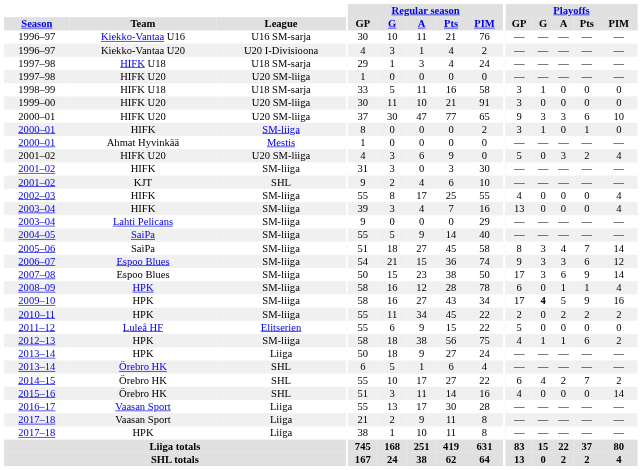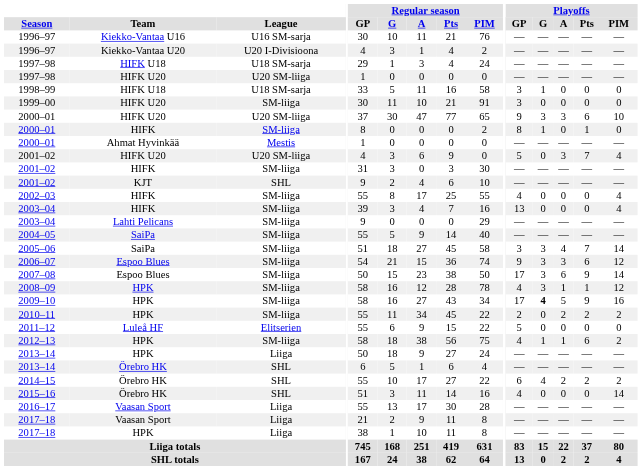 <table border="0" cellpadding="1" cellspacing="0" style="text-align:center; width:60em">
 <tr bgcolor="#e0e0e0">
 <th colspan="3" bgcolor="#ffffff"></th>
 <th rowspan="99" bgcolor="#ffffff"></th>
 <th colspan="5"><a href='#'>Regular season</a></th>
 <th rowspan="99" bgcolor="#ffffff"></th>
 <th colspan="5"><a href='#'>Playoffs</a></th>
 </tr>
 <tr bgcolor="#e0e0e0">
 <th><a href='#'>Season</a></th>
 <th>Team</th>
 <th>League</th>
 <th>GP</th>
 <th><a href='#'>G</a></th>
 <th><a href='#'>A</a></th>
 <th><a href='#'>Pts</a></th>
 <th><a href='#'>PIM</a></th>
 <th>GP</th>
 <th>G</th>
 <th>A</th>
 <th>Pts</th>
 <th>PIM</th>
 </tr>
 <tr>
 <td>1996–97</td>
 <td><a href='#'>Kiekko-Vantaa</a> U16</td>
 <td>U16 SM-sarja</td>
 <td>30</td>
 <td>10</td>
 <td>11</td>
 <td>21</td>
 <td>76</td>
 <td>—</td>
 <td>—</td>
 <td>—</td>
 <td>—</td>
 <td>—</td>
 </tr>
 <tr bgcolor="#f0f0f0">
 <td>1996–97</td>
 <td>Kiekko-Vantaa U20</td>
 <td>U20 I-Divisioona</td>
 <td>4</td>
 <td>3</td>
 <td>1</td>
 <td>4</td>
 <td>2</td>
 <td>—</td>
 <td>—</td>
 <td>—</td>
 <td>—</td>
 <td>—</td>
 </tr>
 <tr>
 <td>1997–98</td>
 <td><a href='#'>HIFK</a> U18</td>
 <td>U18 SM-sarja</td>
 <td>29</td>
 <td>1</td>
 <td>3</td>
 <td>4</td>
 <td>24</td>
 <td>—</td>
 <td>—</td>
 <td>—</td>
 <td>—</td>
 <td>—</td>
 </tr>
 <tr bgcolor="#f0f0f0">
 <td>1997–98</td>
 <td>HIFK U20</td>
 <td>U20 SM-liiga</td>
 <td>1</td>
 <td>0</td>
 <td>0</td>
 <td>0</td>
 <td>0</td>
 <td>—</td>
 <td>—</td>
 <td>—</td>
 <td>—</td>
 <td>—</td>
 </tr>
 <tr>
 <td>1998–99</td>
 <td>HIFK U18</td>
 <td>U18 SM-sarja</td>
 <td>33</td>
 <td>5</td>
 <td>11</td>
 <td>16</td>
 <td>58</td>
 <td>3</td>
 <td>1</td>
 <td>0</td>
 <td>0</td>
 <td>0</td>
 </tr>
 <tr bgcolor="#f0f0f0">
 <td>1999–00</td>
 <td>HIFK U20</td>
-<td>U20 SM-liiga</td>
+<td>SM-liiga</td>
 <td>30</td>
 <td>11</td>
 <td>10</td>
 <td>21</td>
 <td>91</td>
 <td>3</td>
 <td>0</td>
 <td>0</td>
 <td>0</td>
 <td>0</td>
 </tr>
 <tr>
 <td>2000–01</td>
 <td>HIFK U20</td>
 <td>U20 SM-liiga</td>
 <td>37</td>
 <td>30</td>
 <td>47</td>
 <td>77</td>
 <td>65</td>
 <td>9</td>
 <td>3</td>
 <td>3</td>
 <td>6</td>
 <td>10</td>
 </tr>
 <tr bgcolor="#f0f0f0">
 <td><a href='#'>2000–01</a></td>
 <td>HIFK</td>
 <td><a href='#'>SM-liiga</a></td>
 <td>8</td>
 <td>0</td>
 <td>0</td>
 <td>0</td>
 <td>2</td>
-<td>3</td>
+<td>8</td>
 <td>1</td>
 <td>0</td>
 <td>1</td>
 <td>0</td>
 </tr>
 <tr>
 <td><a href='#'>2000–01</a></td>
 <td>Ahmat Hyvinkää</td>
 <td><a href='#'>Mestis</a></td>
 <td>1</td>
 <td>0</td>
 <td>0</td>
 <td>0</td>
 <td>0</td>
 <td>—</td>
 <td>—</td>
 <td>—</td>
 <td>—</td>
 <td>—</td>
 </tr>
 <tr bgcolor="#f0f0f0">
 <td>2001–02</td>
 <td>HIFK U20</td>
 <td>U20 SM-liiga</td>
 <td>4</td>
 <td>3</td>
 <td>6</td>
 <td>9</td>
 <td>0</td>
 <td>5</td>
 <td>0</td>
 <td>3</td>
-<td>2</td>
+<td>7</td>
 <td>4</td>
 </tr>
 <tr>
 <td><a href='#'>2001–02</a></td>
 <td>HIFK</td>
 <td>SM-liiga</td>
 <td>31</td>
 <td>3</td>
 <td>0</td>
 <td>3</td>
 <td>30</td>
 <td>—</td>
 <td>—</td>
 <td>—</td>
 <td>—</td>
 <td>—</td>
 </tr>
 <tr bgcolor="#f0f0f0">
 <td><a href='#'>2001–02</a></td>
 <td>KJT</td>
 <td>SHL</td>
 <td>9</td>
 <td>2</td>
 <td>4</td>
 <td>6</td>
 <td>10</td>
 <td>—</td>
 <td>—</td>
 <td>—</td>
 <td>—</td>
 <td>—</td>
 </tr>
 <tr>
 <td><a href='#'>2002–03</a></td>
 <td>HIFK</td>
 <td>SM-liiga</td>
 <td>55</td>
 <td>8</td>
 <td>17</td>
 <td>25</td>
 <td>55</td>
 <td>4</td>
 <td>0</td>
 <td>0</td>
 <td>0</td>
 <td>4</td>
 </tr>
 <tr bgcolor="#f0f0f0">
 <td><a href='#'>2003–04</a></td>
 <td>HIFK</td>
 <td>SM-liiga</td>
 <td>39</td>
 <td>3</td>
 <td>4</td>
 <td>7</td>
 <td>16</td>
 <td>13</td>
 <td>0</td>
 <td>0</td>
 <td>0</td>
 <td>4</td>
 </tr>
 <tr>
 <td><a href='#'>2003–04</a></td>
 <td><a href='#'>Lahti Pelicans</a></td>
 <td>SM-liiga</td>
 <td>9</td>
 <td>0</td>
 <td>0</td>
 <td>0</td>
 <td>29</td>
 <td>—</td>
 <td>—</td>
 <td>—</td>
 <td>—</td>
 <td>—</td>
 </tr>
 <tr bgcolor="#f0f0f0">
 <td><a href='#'>2004–05</a></td>
 <td><a href='#'>SaiPa</a></td>
 <td>SM-liiga</td>
 <td>55</td>
 <td>5</td>
 <td>9</td>
 <td>14</td>
 <td>40</td>
 <td>—</td>
 <td>—</td>
 <td>—</td>
 <td>—</td>
 <td>—</td>
 </tr>
 <tr>
 <td><a href='#'>2005–06</a></td>
 <td>SaiPa</td>
 <td>SM-liiga</td>
 <td>51</td>
 <td>18</td>
 <td>27</td>
 <td>45</td>
 <td>58</td>
-<td>8</td>
+<td>3</td>
 <td>3</td>
 <td>4</td>
 <td>7</td>
 <td>14</td>
 </tr>
 <tr bgcolor="#f0f0f0">
 <td><a href='#'>2006–07</a></td>
 <td><a href='#'>Espoo Blues</a></td>
 <td>SM-liiga</td>
 <td>54</td>
 <td>21</td>
 <td>15</td>
 <td>36</td>
 <td>74</td>
 <td>9</td>
 <td>3</td>
 <td>3</td>
 <td>6</td>
 <td>12</td>
 </tr>
 <tr>
 <td><a href='#'>2007–08</a></td>
 <td>Espoo Blues</td>
 <td>SM-liiga</td>
 <td>50</td>
 <td>15</td>
 <td>23</td>
 <td>38</td>
 <td>50</td>
 <td>17</td>
 <td>3</td>
 <td>6</td>
 <td>9</td>
 <td>14</td>
 </tr>
 <tr bgcolor="#f0f0f0">
 <td><a href='#'>2008–09</a></td>
 <td><a href='#'>HPK</a></td>
 <td>SM-liiga</td>
 <td>58</td>
 <td>16</td>
 <td>12</td>
 <td>28</td>
 <td>78</td>
-<td>6</td>
-<td>0</td>
+<td>4</td>
+<td>3</td>
 <td>1</td>
 <td>1</td>
-<td>4</td>
+<td>12</td>
 </tr>
 <tr>
 <td><a href='#'>2009–10</a></td>
 <td>HPK</td>
 <td>SM-liiga</td>
 <td>58</td>
 <td>16</td>
 <td>27</td>
 <td>43</td>
 <td>34</td>
 <td>17</td>
 <td><strong>4</strong></td>
 <td>5</td>
 <td>9</td>
 <td>16</td>
 </tr>
 <tr bgcolor="#f0f0f0">
 <td><a href='#'>2010–11</a></td>
 <td>HPK</td>
 <td>SM-liiga</td>
 <td>55</td>
 <td>11</td>
 <td>34</td>
 <td>45</td>
 <td>22</td>
 <td>2</td>
 <td>0</td>
 <td>2</td>
 <td>2</td>
 <td>2</td>
 </tr>
 <tr>
 <td><a href='#'>2011–12</a></td>
 <td><a href='#'>Luleå HF</a></td>
 <td><a href='#'>Elitserien</a></td>
 <td>55</td>
 <td>6</td>
 <td>9</td>
 <td>15</td>
 <td>22</td>
 <td>5</td>
 <td>0</td>
 <td>0</td>
 <td>0</td>
 <td>0</td>
 </tr>
 <tr bgcolor="#f0f0f0">
 <td><a href='#'>2012–13</a></td>
 <td>HPK</td>
 <td>SM-liiga</td>
 <td>58</td>
 <td>18</td>
 <td>38</td>
 <td>56</td>
 <td>75</td>
 <td>4</td>
 <td>1</td>
 <td>1</td>
 <td>6</td>
 <td>2</td>
 </tr>
 <tr>
 <td><a href='#'>2013–14</a></td>
 <td>HPK</td>
 <td>Liiga</td>
 <td>50</td>
 <td>18</td>
 <td>9</td>
 <td>27</td>
 <td>24</td>
 <td>—</td>
 <td>—</td>
 <td>—</td>
 <td>—</td>
 <td>—</td>
 </tr>
 <tr bgcolor="#f0f0f0">
 <td><a href='#'>2013–14</a></td>
 <td><a href='#'>Örebro HK</a></td>
 <td>SHL</td>
 <td>6</td>
 <td>5</td>
 <td>1</td>
 <td>6</td>
 <td>4</td>
 <td>—</td>
 <td>—</td>
 <td>—</td>
 <td>—</td>
 <td>—</td>
 </tr>
 <tr>
 <td><a href='#'>2014–15</a></td>
 <td>Örebro HK</td>
 <td>SHL</td>
 <td>55</td>
 <td>10</td>
 <td>17</td>
 <td>27</td>
 <td>22</td>
 <td>6</td>
 <td>4</td>
 <td>2</td>
-<td>7</td>
+<td>2</td>
 <td>2</td>
 </tr>
 <tr bgcolor="#f0f0f0">
 <td><a href='#'>2015–16</a></td>
 <td>Örebro HK</td>
 <td>SHL</td>
 <td>51</td>
 <td>3</td>
 <td>11</td>
 <td>14</td>
 <td>16</td>
 <td>4</td>
 <td>0</td>
 <td>0</td>
 <td>0</td>
 <td>14</td>
 </tr>
 <tr>
 <td><a href='#'>2016–17</a></td>
 <td><a href='#'>Vaasan Sport</a></td>
 <td>Liiga</td>
 <td>55</td>
 <td>13</td>
 <td>17</td>
 <td>30</td>
 <td>28</td>
 <td>—</td>
 <td>—</td>
 <td>—</td>
 <td>—</td>
 <td>—</td>
 </tr>
 <tr bgcolor="#f0f0f0">
 <td><a href='#'>2017–18</a></td>
 <td>Vaasan Sport</td>
 <td>Liiga</td>
 <td>21</td>
 <td>2</td>
 <td>9</td>
 <td>11</td>
 <td>8</td>
 <td>—</td>
 <td>—</td>
 <td>—</td>
 <td>—</td>
 <td>—</td>
 </tr>
 <tr>
 <td><a href='#'>2017–18</a></td>
 <td>HPK</td>
 <td>Liiga</td>
 <td>38</td>
 <td>1</td>
 <td>10</td>
 <td>11</td>
 <td>8</td>
 <td>—</td>
 <td>—</td>
 <td>—</td>
 <td>—</td>
 <td>—</td>
 </tr>
 <tr>
 </tr>
 <tr ALIGN="center" bgcolor="#e0e0e0">
 <th colspan="3">Liiga totals</th>
 <th ALIGN="center">745</th>
 <th ALIGN="center">168</th>
 <th ALIGN="center">251</th>
 <th ALIGN="center">419</th>
 <th ALIGN="center">631</th>
 <th ALIGN="center">83</th>
 <th ALIGN="center">15</th>
 <th ALIGN="center">22</th>
 <th ALIGN="center">37</th>
 <th ALIGN="center">80</th>
 </tr>
 <tr>
 </tr>
 <tr ALIGN="center" bgcolor="#e0e0e0">
 <th colspan="3">SHL totals</th>
 <th ALIGN="center">167</th>
 <th ALIGN="center">24</th>
 <th ALIGN="center">38</th>
 <th ALIGN="center">62</th>
 <th ALIGN="center">64</th>
 <th ALIGN="center">13</th>
 <th ALIGN="center">0</th>
 <th ALIGN="center">2</th>
 <th ALIGN="center">2</th>
 <th ALIGN="center">4</th>
 </tr>
 </table>
